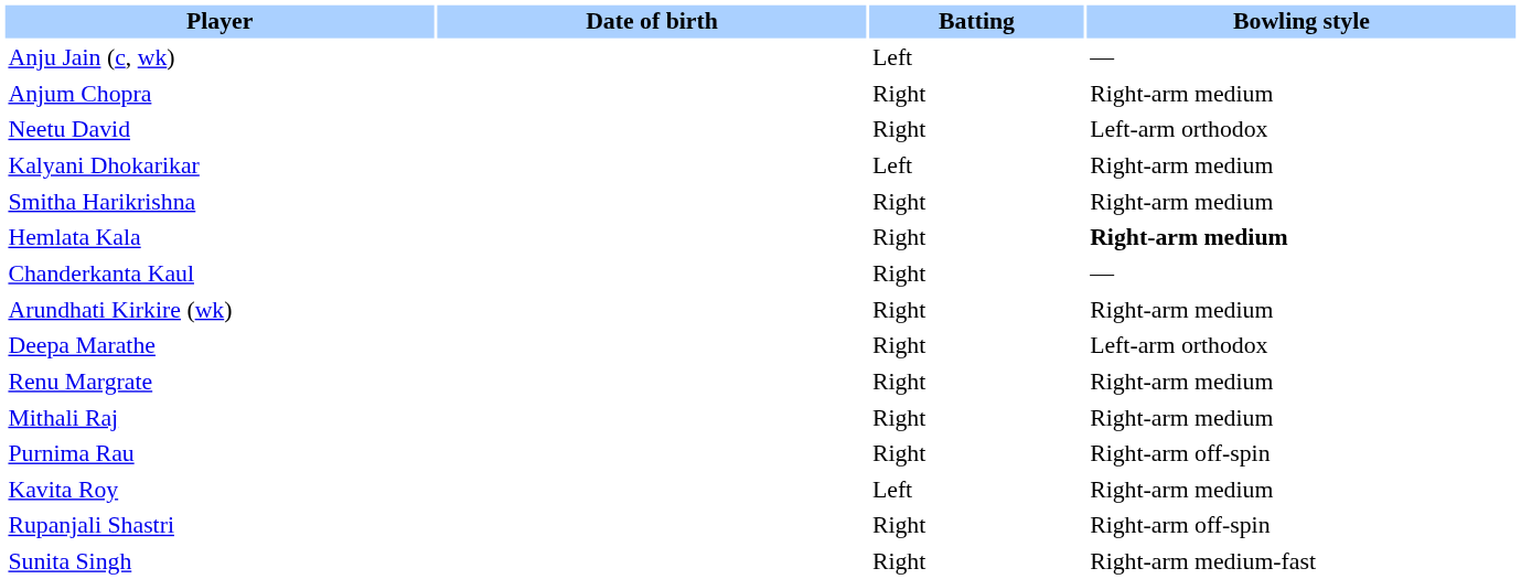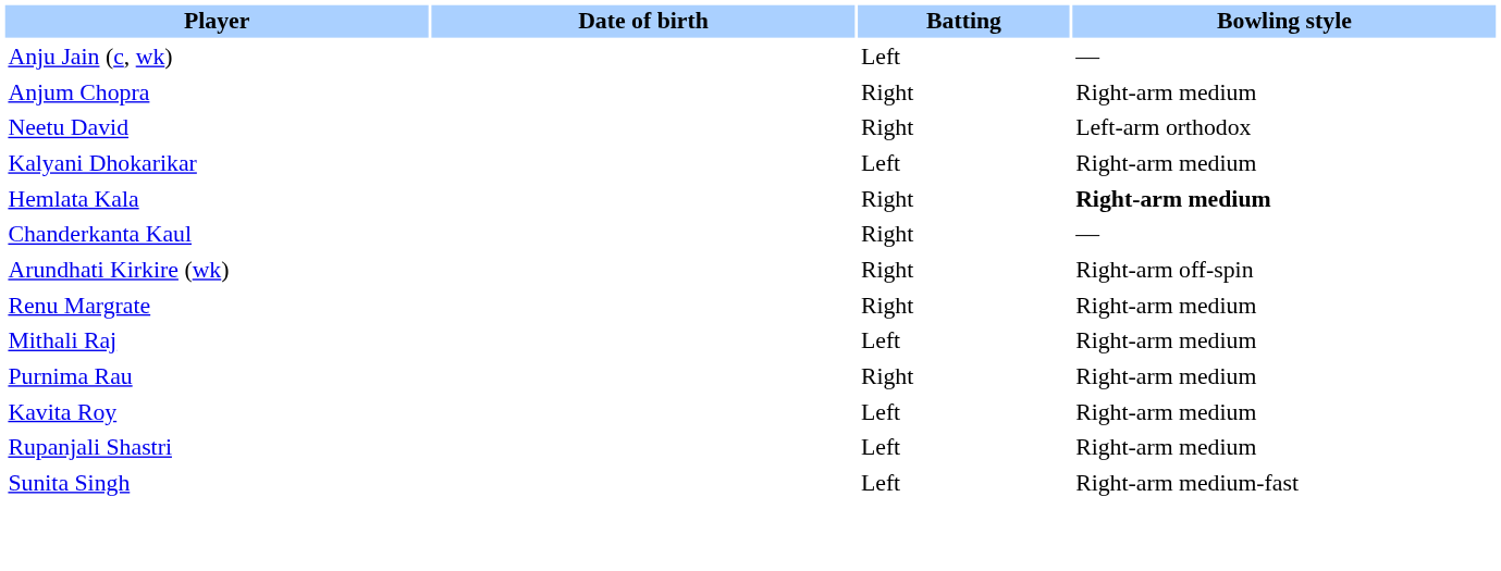 <table class="sortable" style="width:80%;" border="0" cellspacing="2" cellpadding="2">
 <tr style="background:#aad0ff;">
 <th width=20%>Player</th>
 <th width=20%>Date of birth</th>
 <th width=10%>Batting</th>
 <th width=20%>Bowling style</th>
 </tr>
 <tr>
 <td><a href='#'>Anju Jain</a> (<a href='#'>c</a>, <a href='#'>wk</a>)</td>
 <td></td>
 <td>Left</td>
 <td>—</td>
 </tr>
 <tr>
 <td><a href='#'>Anjum Chopra</a></td>
 <td></td>
 <td>Right</td>
 <td>Right-arm medium</td>
 </tr>
 <tr>
 <td><a href='#'>Neetu David</a></td>
 <td></td>
 <td>Right</td>
 <td>Left-arm orthodox</td>
 </tr>
 <tr>
 <td><a href='#'>Kalyani Dhokarikar</a></td>
 <td></td>
 <td>Left</td>
 <td>Right-arm medium</td>
 </tr>
 <tr>
-<td><a href='#'>Smitha Harikrishna</a></td>
-<td></td>
-<td>Right</td>
-<td>Right-arm medium</td>
-</tr>
-<tr>
 <td><a href='#'>Hemlata Kala</a></td>
 <td></td>
 <td>Right</td>
 <td><strong>Right-arm medium</strong></td>
 </tr>
 <tr>
 <td><a href='#'>Chanderkanta Kaul</a></td>
 <td></td>
 <td>Right</td>
 <td>—</td>
 </tr>
 <tr>
 <td><a href='#'>Arundhati Kirkire</a> (<a href='#'>wk</a>)</td>
 <td></td>
 <td>Right</td>
-<td>Right-arm medium</td>
-</tr>
-<tr>
-<td><a href='#'>Deepa Marathe</a></td>
-<td></td>
-<td>Right</td>
-<td>Left-arm orthodox</td>
+<td>Right-arm off-spin</td>
 </tr>
 <tr>
 <td><a href='#'>Renu Margrate</a></td>
 <td></td>
 <td>Right</td>
 <td>Right-arm medium</td>
 </tr>
 <tr>
 <td><a href='#'>Mithali Raj</a></td>
 <td></td>
-<td>Right</td>
+<td>Left</td>
 <td>Right-arm medium</td>
 </tr>
 <tr>
 <td><a href='#'>Purnima Rau</a></td>
 <td></td>
 <td>Right</td>
-<td>Right-arm off-spin</td>
+<td>Right-arm medium</td>
 </tr>
 <tr>
 <td><a href='#'>Kavita Roy</a></td>
 <td></td>
 <td>Left</td>
 <td>Right-arm medium</td>
 </tr>
 <tr>
 <td><a href='#'>Rupanjali Shastri</a></td>
 <td></td>
-<td>Right</td>
-<td>Right-arm off-spin</td>
+<td>Left</td>
+<td>Right-arm medium</td>
 </tr>
 <tr>
 <td><a href='#'>Sunita Singh</a></td>
 <td></td>
-<td>Right</td>
+<td>Left</td>
 <td>Right-arm medium-fast</td>
 </tr>
 </table>
